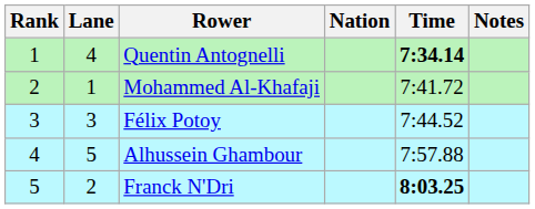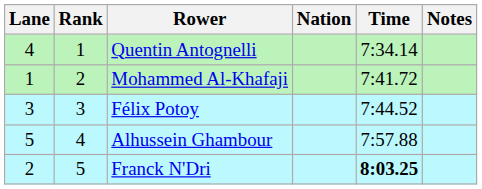 <table class="wikitable sortable" style="text-align:center">
 <tr>
+<th>Lane</th>
 <th>Rank</th>
-<th>Lane</th>
 <th>Rower</th>
 <th>Nation</th>
 <th>Time</th>
 <th>Notes</th>
 </tr>
 <tr bgcolor=bbf3bb>
+<td>4</td>
 <td>1</td>
-<td>4</td>
 <td align=left><a href='#'>Quentin Antognelli</a></td>
 <td align=left></td>
-<td><strong>7:34.14</strong></td>
+<td>7:34.14</td>
 <td></td>
 </tr>
 <tr bgcolor=bbf3bb>
+<td>1</td>
 <td>2</td>
-<td>1</td>
 <td align=left><a href='#'>Mohammed Al-Khafaji</a></td>
 <td align=left></td>
 <td>7:41.72</td>
 <td></td>
 </tr>
 <tr bgcolor=bbf9ff>
 <td>3</td>
 <td>3</td>
 <td align=left><a href='#'>Félix Potoy</a></td>
 <td align=left></td>
 <td>7:44.52</td>
 <td></td>
 </tr>
 <tr bgcolor=bbf9ff>
+<td>5</td>
 <td>4</td>
-<td>5</td>
 <td align=left><a href='#'>Alhussein Ghambour</a></td>
 <td align=left></td>
 <td>7:57.88</td>
 <td></td>
 </tr>
 <tr bgcolor=bbf9ff>
+<td>2</td>
 <td>5</td>
-<td>2</td>
 <td align=left><a href='#'>Franck N'Dri</a></td>
 <td align=left></td>
 <td><strong>8:03.25</strong></td>
 <td></td>
 </tr>
 </table>
